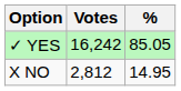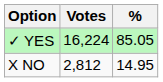 <table class="wikitable">
 <tr>
 <th>Option</th>
 <th>Votes</th>
 <th>%</th>
 </tr>
 <tr>
 <td style=background:#bbf8be>✓ YES</td>
-<td style=background:#bbf8be>16,242</td>
+<td style=background:#bbf8be>16,224</td>
 <td style=background:#bbf8be>85.05</td>
 </tr>
 <tr>
 <td>X NO</td>
 <td>2,812</td>
 <td>14.95</td>
 </tr>
 </table>
